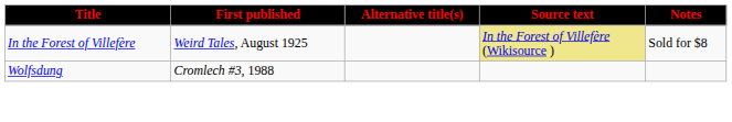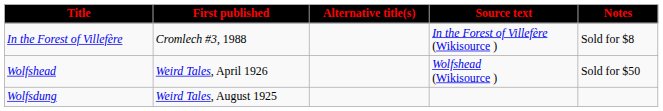 <table class="wikitable" width="100%">
 <tr>
 <th style="background:black; color:red">Title</th>
 <th style="background:black; color:red">First published</th>
 <th style="background:black; color:red">Alternative title(s)</th>
 <th style="background:black; color:red">Source text</th>
 <th style="background:black; color:red">Notes</th>
 </tr>
 <tr>
 <td><em><a href='#'>In the Forest of Villefère</a></em></td>
-<td><em><a href='#'>Weird Tales</a></em>, August 1925</td>
+<td><em>Cromlech #3</em>, 1988</td>
 <td></td>
-<td style="background: khaki;"><a href='#'><em>In the Forest of Villefère</em></a><br>(<a href='#'>Wikisource</a> )</td>
+<td><a href='#'><em>In the Forest of Villefère</em></a><br>(<a href='#'>Wikisource</a> )</td>
 <td>Sold for $8</td>
 </tr>
 <tr>
+<td><em><a href='#'>Wolfshead</a></em></td>
+<td><em><a href='#'>Weird Tales</a></em>, April 1926</td>
+<td></td>
+<td><a href='#'><em>Wolfshead</em></a><br>(<a href='#'>Wikisource</a> )</td>
+<td>Sold for $50</td>
+</tr>
+<tr>
 <td><em><a href='#'>Wolfsdung</a></em></td>
-<td><em>Cromlech #3</em>, 1988</td>
+<td><em><a href='#'>Weird Tales</a></em>, August 1925</td>
 <td></td>
 <td></td>
 <td></td>
 </tr>
 </table>
